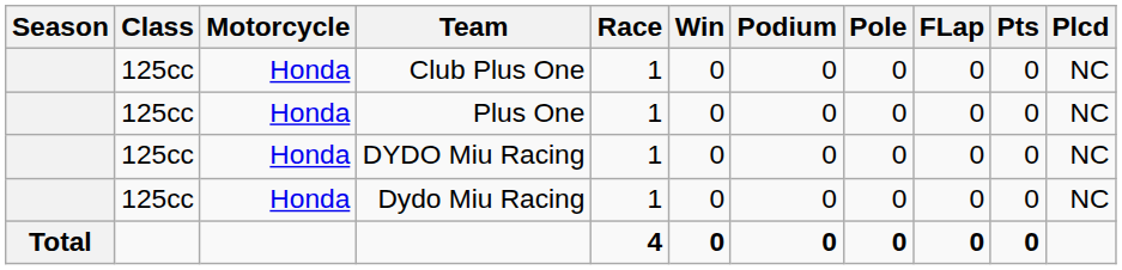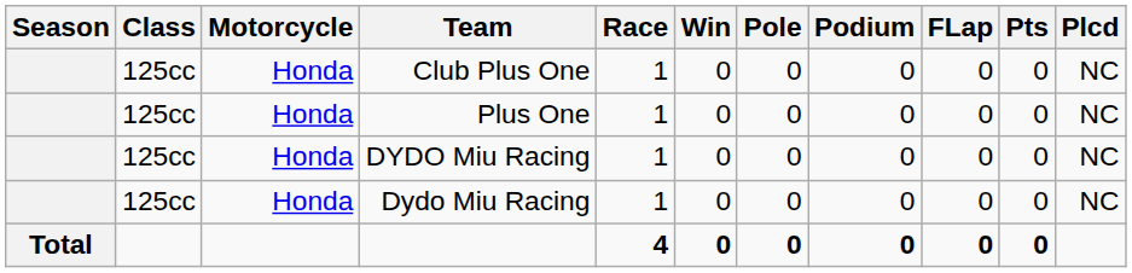 <table class="wikitable" style=text-align:right>
 <tr>
 <th>Season</th>
 <th>Class</th>
 <th>Motorcycle</th>
 <th>Team</th>
 <th>Race</th>
 <th>Win</th>
+<th>Pole</th>
 <th>Podium</th>
-<th>Pole</th>
 <th>FLap</th>
 <th>Pts</th>
 <th>Plcd</th>
 </tr>
 <tr>
 <th></th>
 <td>125cc</td>
 <td><a href='#'>Honda</a></td>
 <td>Club Plus One</td>
 <td>1</td>
 <td>0</td>
 <td>0</td>
 <td>0</td>
 <td>0</td>
 <td>0</td>
 <td>NC</td>
 </tr>
 <tr>
 <th></th>
 <td>125cc</td>
 <td><a href='#'>Honda</a></td>
 <td>Plus One</td>
 <td>1</td>
 <td>0</td>
 <td>0</td>
 <td>0</td>
 <td>0</td>
 <td>0</td>
 <td>NC</td>
 </tr>
 <tr>
 <th></th>
 <td>125cc</td>
 <td><a href='#'>Honda</a></td>
 <td>DYDO Miu Racing</td>
 <td>1</td>
 <td>0</td>
 <td>0</td>
 <td>0</td>
 <td>0</td>
 <td>0</td>
 <td>NC</td>
 </tr>
 <tr>
 <th></th>
 <td>125cc</td>
 <td><a href='#'>Honda</a></td>
 <td>Dydo Miu Racing</td>
 <td>1</td>
 <td>0</td>
 <td>0</td>
 <td>0</td>
 <td>0</td>
 <td>0</td>
 <td>NC</td>
 </tr>
 <tr>
 <th>Total</th>
 <td></td>
 <td></td>
 <td></td>
 <td><strong>4</strong></td>
 <td><strong>0</strong></td>
 <td><strong>0</strong></td>
 <td><strong>0</strong></td>
 <td><strong>0</strong></td>
 <td><strong>0</strong></td>
 <td></td>
 </tr>
 </table>
